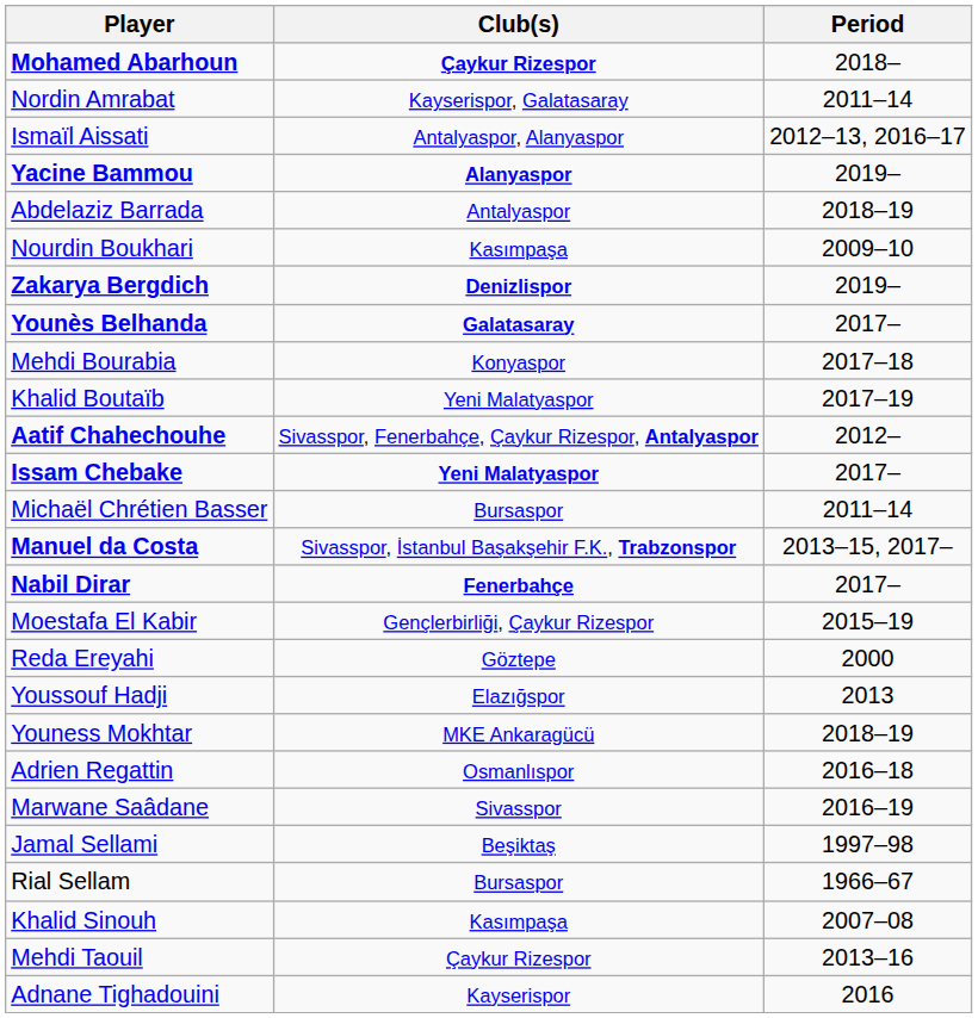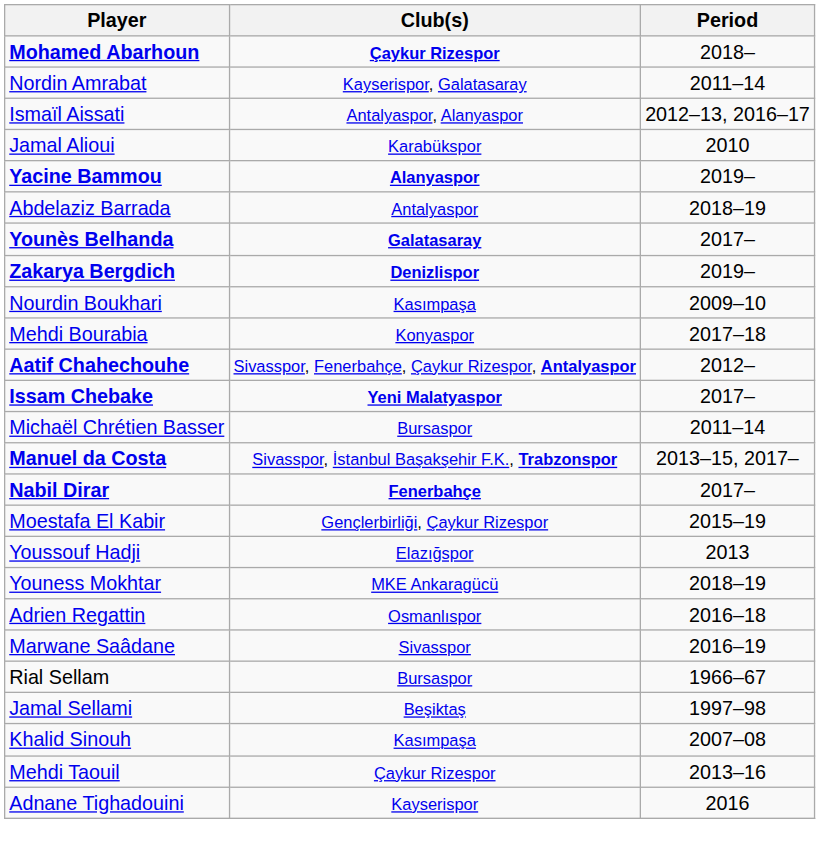 <table class="wikitable collapsible collapsed" style="text-align:center;font-size:95%">
 <tr>
 <th scope="col">Player</th>
 <th scope="col" class="unsortable">Club(s)</th>
 <th scope="col">Period</th>
 </tr>
 <tr>
 <td align="left"><strong><a href='#'>Mohamed Abarhoun</a></strong></td>
 <td><small><strong><a href='#'>Çaykur Rizespor</a></strong></small></td>
 <td>2018–</td>
 </tr>
 <tr>
 <td align="left"><a href='#'>Nordin Amrabat</a></td>
 <td><small><a href='#'>Kayserispor</a>, <a href='#'>Galatasaray</a></small></td>
 <td>2011–14</td>
 </tr>
 <tr>
 <td align="left"><a href='#'>Ismaïl Aissati</a></td>
 <td><small><a href='#'>Antalyaspor</a>, <a href='#'>Alanyaspor</a></small></td>
 <td>2012–13, 2016–17</td>
 </tr>
 <tr>
+<td align="left"><a href='#'>Jamal Alioui</a></td>
+<td><small><a href='#'>Karabükspor</a></small></td>
+<td>2010</td>
+</tr>
+<tr>
 <td align="left"><strong><a href='#'>Yacine Bammou</a></strong></td>
 <td><small><strong><a href='#'>Alanyaspor</a></strong></small></td>
 <td>2019–</td>
 </tr>
 <tr>
 <td align="left"><a href='#'>Abdelaziz Barrada</a></td>
 <td><small><a href='#'>Antalyaspor</a></small></td>
 <td>2018–19</td>
 </tr>
 <tr>
-<td align="left"><a href='#'>Nourdin Boukhari</a></td>
-<td><small><a href='#'>Kasımpaşa</a></small></td>
-<td>2009–10</td>
+<td align="left"><strong><a href='#'>Younès Belhanda</a></strong></td>
+<td><small><strong><a href='#'>Galatasaray</a></strong></small></td>
+<td>2017–</td>
 </tr>
 <tr>
 <td align="left"><strong><a href='#'>Zakarya Bergdich</a></strong></td>
 <td><small><strong><a href='#'>Denizlispor</a></strong></small></td>
 <td>2019–</td>
 </tr>
 <tr>
-<td align="left"><strong><a href='#'>Younès Belhanda</a></strong></td>
-<td><small><strong><a href='#'>Galatasaray</a></strong></small></td>
-<td>2017–</td>
+<td align="left"><a href='#'>Nourdin Boukhari</a></td>
+<td><small><a href='#'>Kasımpaşa</a></small></td>
+<td>2009–10</td>
 </tr>
 <tr>
 <td align="left"><a href='#'>Mehdi Bourabia</a></td>
 <td><small><a href='#'>Konyaspor</a></small></td>
 <td>2017–18</td>
-</tr>
-<tr>
-<td align="left"><a href='#'>Khalid Boutaïb</a></td>
-<td><small><a href='#'>Yeni Malatyaspor</a></small></td>
-<td>2017–19</td>
 </tr>
 <tr>
 <td align="left"><strong><a href='#'>Aatif Chahechouhe</a></strong></td>
 <td><small><a href='#'>Sivasspor</a>, <a href='#'>Fenerbahçe</a>, <a href='#'>Çaykur Rizespor</a>, <strong><a href='#'>Antalyaspor</a></strong></small></td>
 <td>2012–</td>
 </tr>
 <tr>
 <td align="left"><strong><a href='#'>Issam Chebake</a></strong></td>
 <td><small><strong><a href='#'>Yeni Malatyaspor</a></strong></small></td>
 <td>2017–</td>
 </tr>
 <tr>
 <td align="left"><a href='#'>Michaël Chrétien Basser</a></td>
 <td><small><a href='#'>Bursaspor</a></small></td>
 <td>2011–14</td>
 </tr>
 <tr>
 <td align="left"><strong><a href='#'>Manuel da Costa</a></strong></td>
 <td><small><a href='#'>Sivasspor</a>, <a href='#'>İstanbul Başakşehir F.K.</a>, <strong><a href='#'>Trabzonspor</a></strong></small></td>
 <td>2013–15, 2017–</td>
 </tr>
 <tr>
 <td align="left"><strong><a href='#'>Nabil Dirar</a></strong></td>
 <td><small><strong><a href='#'>Fenerbahçe</a></strong></small></td>
 <td>2017–</td>
 </tr>
 <tr>
 <td align="left"><a href='#'>Moestafa El Kabir</a></td>
 <td><small><a href='#'>Gençlerbirliği</a>, <a href='#'>Çaykur Rizespor</a></small></td>
 <td>2015–19</td>
 </tr>
 <tr>
-<td align="left"><a href='#'>Reda Ereyahi</a></td>
-<td><small><a href='#'>Göztepe</a></small></td>
-<td>2000</td>
-</tr>
-<tr>
 <td align="left"><a href='#'>Youssouf Hadji</a></td>
 <td><small><a href='#'>Elazığspor</a></small></td>
 <td>2013</td>
 </tr>
 <tr>
 <td align="left"><a href='#'>Youness Mokhtar</a></td>
 <td><small><a href='#'>MKE Ankaragücü</a></small></td>
 <td>2018–19</td>
 </tr>
 <tr>
 <td align="left"><a href='#'>Adrien Regattin</a></td>
 <td><small><a href='#'>Osmanlıspor</a></small></td>
 <td>2016–18</td>
 </tr>
 <tr>
 <td align="left"><a href='#'>Marwane Saâdane</a></td>
 <td><small><a href='#'>Sivasspor</a></small></td>
 <td>2016–19</td>
 </tr>
 <tr>
+<td align="left">Rial Sellam</td>
+<td><small><a href='#'>Bursaspor</a></small></td>
+<td>1966–67</td>
+</tr>
+<tr>
 <td align="left"><a href='#'>Jamal Sellami</a></td>
 <td><small><a href='#'>Beşiktaş</a></small></td>
 <td>1997–98</td>
-</tr>
-<tr>
-<td align="left">Rial Sellam</td>
-<td><small><a href='#'>Bursaspor</a></small></td>
-<td>1966–67</td>
 </tr>
 <tr>
 <td align="left"><a href='#'>Khalid Sinouh</a></td>
 <td><small><a href='#'>Kasımpaşa</a></small></td>
 <td>2007–08</td>
 </tr>
 <tr>
 <td align="left"><a href='#'>Mehdi Taouil</a></td>
 <td><small><a href='#'>Çaykur Rizespor</a></small></td>
 <td>2013–16</td>
 </tr>
 <tr>
 <td align="left"><a href='#'>Adnane Tighadouini</a></td>
 <td><small><a href='#'>Kayserispor</a></small></td>
 <td>2016</td>
 </tr>
 <tr>
 </tr>
 </table>
